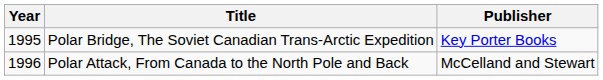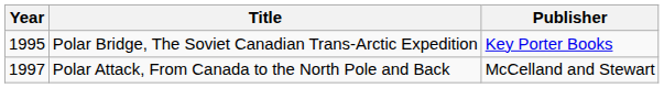 <table class="wikitable">
 <tr>
 <th>Year</th>
 <th>Title</th>
 <th>Publisher</th>
 </tr>
 <tr>
 <td>1995</td>
 <td align="left">Polar Bridge, The Soviet Canadian Trans-Arctic Expedition</td>
 <td align="left"><a href='#'>Key Porter Books</a></td>
 </tr>
 <tr>
-<td>1996</td>
+<td>1997</td>
 <td align="left">Polar Attack, From Canada to the North Pole and Back</td>
 <td align="left">McCelland and Stewart</td>
 </tr>
 </table>
